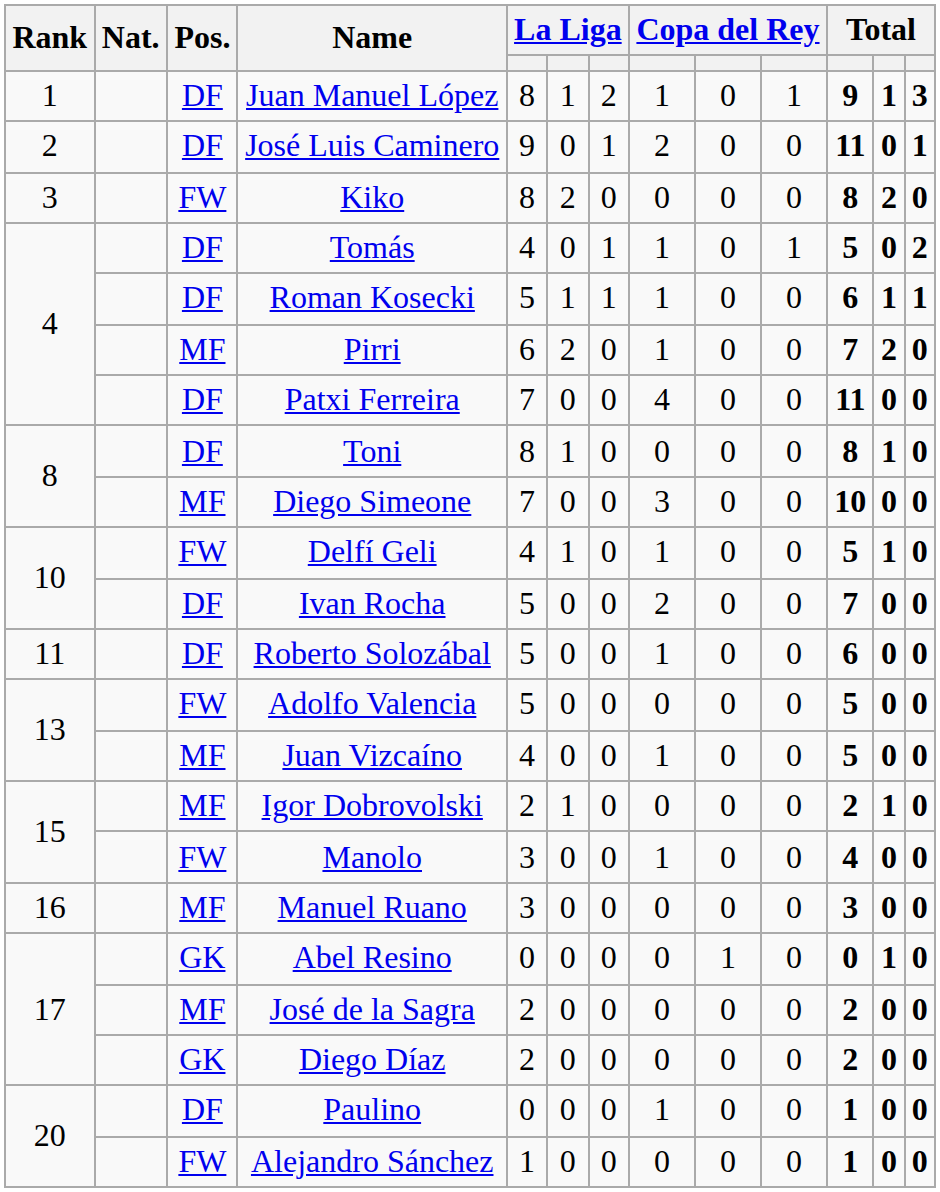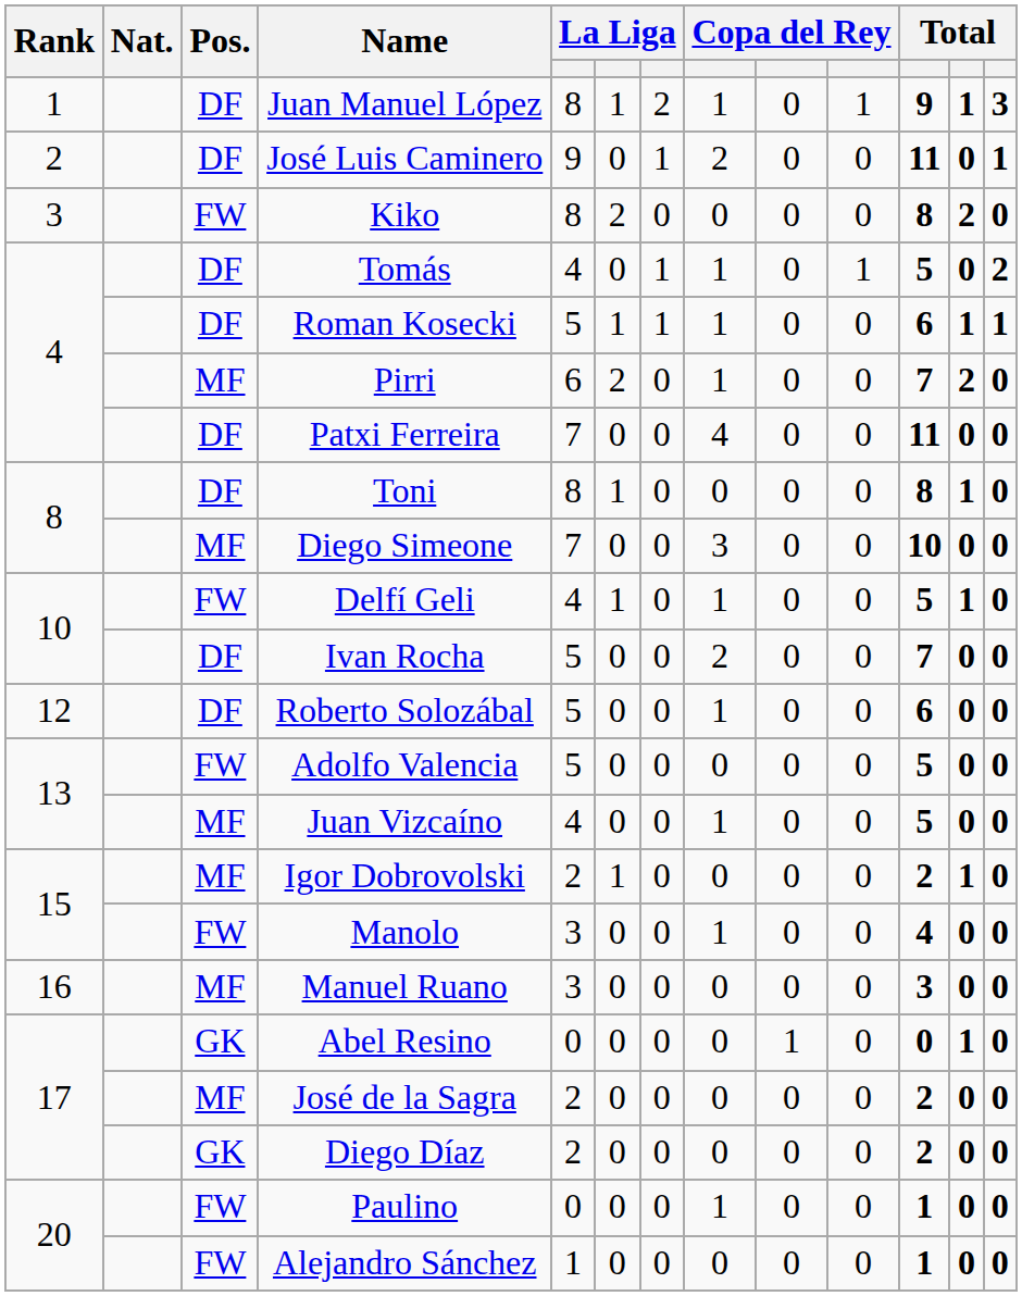 <table class="wikitable" style="text-align:center;">
 <tr>
 <th rowspan="2">Rank</th>
 <th rowspan="2">Nat.</th>
 <th rowspan="2">Pos.</th>
 <th rowspan="2">Name</th>
 <th colspan="3"><a href='#'>La Liga</a></th>
 <th colspan="3"><a href='#'>Copa del Rey</a></th>
 <th colspan="3">Total</th>
 </tr>
 <tr>
 <th></th>
 <th></th>
 <th></th>
 <th></th>
 <th></th>
 <th></th>
 <th></th>
 <th></th>
 <th></th>
 </tr>
 <tr>
 <td>1</td>
 <td></td>
 <td><a href='#'>DF</a></td>
 <td><a href='#'>Juan Manuel López</a></td>
 <td>8</td>
 <td>1</td>
 <td>2</td>
 <td>1</td>
 <td>0</td>
 <td>1</td>
 <td><strong>9</strong></td>
 <td><strong>1</strong></td>
 <td><strong>3</strong></td>
 </tr>
 <tr>
 <td>2</td>
 <td></td>
 <td><a href='#'>DF</a></td>
 <td><a href='#'>José Luis Caminero</a></td>
 <td>9</td>
 <td>0</td>
 <td>1</td>
 <td>2</td>
 <td>0</td>
 <td>0</td>
 <td><strong>11</strong></td>
 <td><strong>0</strong></td>
 <td><strong>1</strong></td>
 </tr>
 <tr>
 <td>3</td>
 <td></td>
 <td><a href='#'>FW</a></td>
 <td><a href='#'>Kiko</a></td>
 <td>8</td>
 <td>2</td>
 <td>0</td>
 <td>0</td>
 <td>0</td>
 <td>0</td>
 <td><strong>8</strong></td>
 <td><strong>2</strong></td>
 <td><strong>0</strong></td>
 </tr>
 <tr>
 <td rowspan="4">4</td>
 <td></td>
 <td><a href='#'>DF</a></td>
 <td><a href='#'>Tomás</a></td>
 <td>4</td>
 <td>0</td>
 <td>1</td>
 <td>1</td>
 <td>0</td>
 <td>1</td>
 <td><strong>5</strong></td>
 <td><strong>0</strong></td>
 <td><strong>2</strong></td>
 </tr>
 <tr>
 <td></td>
 <td><a href='#'>DF</a></td>
 <td><a href='#'>Roman Kosecki</a></td>
 <td>5</td>
 <td>1</td>
 <td>1</td>
 <td>1</td>
 <td>0</td>
 <td>0</td>
 <td><strong>6</strong></td>
 <td><strong>1</strong></td>
 <td><strong>1</strong></td>
 </tr>
 <tr>
 <td></td>
 <td><a href='#'>MF</a></td>
 <td><a href='#'>Pirri</a></td>
 <td>6</td>
 <td>2</td>
 <td>0</td>
 <td>1</td>
 <td>0</td>
 <td>0</td>
 <td><strong>7</strong></td>
 <td><strong>2</strong></td>
 <td><strong>0</strong></td>
 </tr>
 <tr>
 <td></td>
 <td><a href='#'>DF</a></td>
 <td><a href='#'>Patxi Ferreira</a></td>
 <td>7</td>
 <td>0</td>
 <td>0</td>
 <td>4</td>
 <td>0</td>
 <td>0</td>
 <td><strong>11</strong></td>
 <td><strong>0</strong></td>
 <td><strong>0</strong></td>
 </tr>
 <tr>
 <td rowspan="2">8</td>
 <td></td>
 <td><a href='#'>DF</a></td>
 <td><a href='#'>Toni</a></td>
 <td>8</td>
 <td>1</td>
 <td>0</td>
 <td>0</td>
 <td>0</td>
 <td>0</td>
 <td><strong>8</strong></td>
 <td><strong>1</strong></td>
 <td><strong>0</strong></td>
 </tr>
 <tr>
 <td></td>
 <td><a href='#'>MF</a></td>
 <td><a href='#'>Diego Simeone</a></td>
 <td>7</td>
 <td>0</td>
 <td>0</td>
 <td>3</td>
 <td>0</td>
 <td>0</td>
 <td><strong>10</strong></td>
 <td><strong>0</strong></td>
 <td><strong>0</strong></td>
 </tr>
 <tr>
 <td rowspan="2">10</td>
 <td></td>
 <td><a href='#'>FW</a></td>
 <td><a href='#'>Delfí Geli</a></td>
 <td>4</td>
 <td>1</td>
 <td>0</td>
 <td>1</td>
 <td>0</td>
 <td>0</td>
 <td><strong>5</strong></td>
 <td><strong>1</strong></td>
 <td><strong>0</strong></td>
 </tr>
 <tr>
 <td></td>
 <td><a href='#'>DF</a></td>
 <td><a href='#'>Ivan Rocha</a></td>
 <td>5</td>
 <td>0</td>
 <td>0</td>
 <td>2</td>
 <td>0</td>
 <td>0</td>
 <td><strong>7</strong></td>
 <td><strong>0</strong></td>
 <td><strong>0</strong></td>
 </tr>
 <tr>
-<td>11</td>
+<td>12</td>
 <td></td>
 <td><a href='#'>DF</a></td>
 <td><a href='#'>Roberto Solozábal</a></td>
 <td>5</td>
 <td>0</td>
 <td>0</td>
 <td>1</td>
 <td>0</td>
 <td>0</td>
 <td><strong>6</strong></td>
 <td><strong>0</strong></td>
 <td><strong>0</strong></td>
 </tr>
 <tr>
 <td rowspan="2">13</td>
 <td></td>
 <td><a href='#'>FW</a></td>
 <td><a href='#'>Adolfo Valencia</a></td>
 <td>5</td>
 <td>0</td>
 <td>0</td>
 <td>0</td>
 <td>0</td>
 <td>0</td>
 <td><strong>5</strong></td>
 <td><strong>0</strong></td>
 <td><strong>0</strong></td>
 </tr>
 <tr>
 <td></td>
 <td><a href='#'>MF</a></td>
 <td><a href='#'>Juan Vizcaíno</a></td>
 <td>4</td>
 <td>0</td>
 <td>0</td>
 <td>1</td>
 <td>0</td>
 <td>0</td>
 <td><strong>5</strong></td>
 <td><strong>0</strong></td>
 <td><strong>0</strong></td>
 </tr>
 <tr>
 <td rowspan="2">15</td>
 <td></td>
 <td><a href='#'>MF</a></td>
 <td><a href='#'>Igor Dobrovolski</a></td>
 <td>2</td>
 <td>1</td>
 <td>0</td>
 <td>0</td>
 <td>0</td>
 <td>0</td>
 <td><strong>2</strong></td>
 <td><strong>1</strong></td>
 <td><strong>0</strong></td>
 </tr>
 <tr>
 <td></td>
 <td><a href='#'>FW</a></td>
 <td><a href='#'>Manolo</a></td>
 <td>3</td>
 <td>0</td>
 <td>0</td>
 <td>1</td>
 <td>0</td>
 <td>0</td>
 <td><strong>4</strong></td>
 <td><strong>0</strong></td>
 <td><strong>0</strong></td>
 </tr>
 <tr>
 <td>16</td>
 <td></td>
 <td><a href='#'>MF</a></td>
 <td><a href='#'>Manuel Ruano</a></td>
 <td>3</td>
 <td>0</td>
 <td>0</td>
 <td>0</td>
 <td>0</td>
 <td>0</td>
 <td><strong>3</strong></td>
 <td><strong>0</strong></td>
 <td><strong>0</strong></td>
 </tr>
 <tr>
 <td rowspan="3">17</td>
 <td></td>
 <td><a href='#'>GK</a></td>
 <td><a href='#'>Abel Resino</a></td>
 <td>0</td>
 <td>0</td>
 <td>0</td>
 <td>0</td>
 <td>1</td>
 <td>0</td>
 <td><strong>0</strong></td>
 <td><strong>1</strong></td>
 <td><strong>0</strong></td>
 </tr>
 <tr>
 <td></td>
 <td><a href='#'>MF</a></td>
 <td><a href='#'>José de la Sagra</a></td>
 <td>2</td>
 <td>0</td>
 <td>0</td>
 <td>0</td>
 <td>0</td>
 <td>0</td>
 <td><strong>2</strong></td>
 <td><strong>0</strong></td>
 <td><strong>0</strong></td>
 </tr>
 <tr>
 <td></td>
 <td><a href='#'>GK</a></td>
 <td><a href='#'>Diego Díaz</a></td>
 <td>2</td>
 <td>0</td>
 <td>0</td>
 <td>0</td>
 <td>0</td>
 <td>0</td>
 <td><strong>2</strong></td>
 <td><strong>0</strong></td>
 <td><strong>0</strong></td>
 </tr>
 <tr>
 <td rowspan="2">20</td>
 <td></td>
-<td><a href='#'>DF</a></td>
+<td><a href='#'>FW</a></td>
 <td><a href='#'>Paulino</a></td>
 <td>0</td>
 <td>0</td>
 <td>0</td>
 <td>1</td>
 <td>0</td>
 <td>0</td>
 <td><strong>1</strong></td>
 <td><strong>0</strong></td>
 <td><strong>0</strong></td>
 </tr>
 <tr>
 <td></td>
 <td><a href='#'>FW</a></td>
 <td><a href='#'>Alejandro Sánchez</a></td>
 <td>1</td>
 <td>0</td>
 <td>0</td>
 <td>0</td>
 <td>0</td>
 <td>0</td>
 <td><strong>1</strong></td>
 <td><strong>0</strong></td>
 <td><strong>0</strong></td>
 </tr>
 </table>
